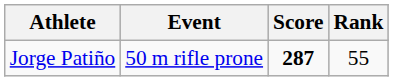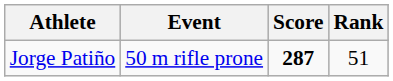 <table class="wikitable" border="1" style="font-size:90%">
 <tr>
 <th colspan=1>Athlete</th>
 <th colspan=1>Event</th>
 <th colspan=1>Score</th>
 <th colspan=1>Rank</th>
 </tr>
 <tr>
 <td><a href='#'>Jorge Patiño</a></td>
 <td rowspan=2><a href='#'>50 m rifle prone</a></td>
 <td align=center><strong>287</strong></td>
-<td align=center>55</td>
+<td align=center>51</td>
 </tr>
 </table>
